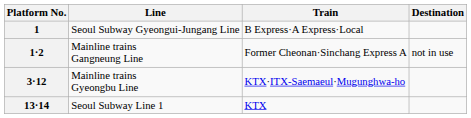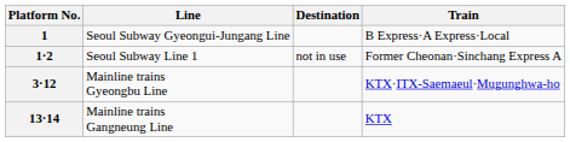 <table frame="hsides" rules="rows" class="wikitable">
 <tr>
 <th>Platform No.</th>
 <th>Line</th>
+<th>Destination</th>
 <th>Train</th>
-<th>Destination</th>
 </tr>
 <tr>
 <th>1</th>
 <td><span>Seoul Subway</span> Gyeongui-Jungang Line</td>
+<td></td>
 <td>B Express·A Express·Local</td>
-<td></td>
 </tr>
 <tr>
 <th>1·2</th>
-<td>Mainline trains<br>Gangneung Line</td>
+<td><span>Seoul Subway</span> Line 1</td>
+<td>not in use</td>
 <td>Former Cheonan·Sinchang Express A</td>
-<td>not in use</td>
 </tr>
 <tr>
 <th>3·12</th>
 <td>Mainline trains<br>Gyeongbu Line</td>
+<td></td>
 <td><a href='#'>KTX</a>·<a href='#'>ITX-Saemaeul</a>·<a href='#'>Mugunghwa-ho</a></td>
-<td></td>
 </tr>
 <tr>
 <th>13·14</th>
-<td><span>Seoul Subway</span> Line 1</td>
+<td>Mainline trains<br>Gangneung Line</td>
+<td></td>
 <td><a href='#'>KTX</a></td>
-<td></td>
 </tr>
 </table>
